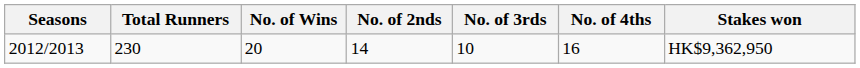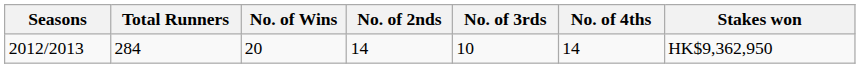 <table class="wikitable sortable" style="font-size:90%;">
 <tr>
 <th width="80px">Seasons</th>
 <th width="100px">Total Runners</th>
 <th width="80px">No. of Wins</th>
 <th width="80px">No. of 2nds</th>
 <th width="80px">No. of 3rds</th>
 <th width="80px">No. of 4ths</th>
 <th width="150px">Stakes won</th>
 </tr>
 <tr>
 <td>2012/2013</td>
-<td>230</td>
+<td>284</td>
 <td>20</td>
 <td>14</td>
 <td>10</td>
-<td>16</td>
+<td>14</td>
 <td>HK$9,362,950</td>
 </tr>
 </table>
